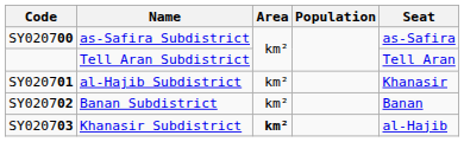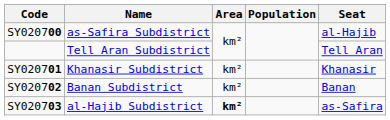 <table class="wikitable sortable">
 <tr>
 <th>Code</th>
 <th>Name</th>
 <th>Area</th>
 <th>Population</th>
 <th>Seat</th>
 </tr>
 <tr>
 <td>SY0207<strong>00</strong></td>
 <td><a href='#'>as-Safira Subdistrict</a></td>
 <td align=right rowspan=2> km²</td>
 <td align=right rowspan=2></td>
-<td><a href='#'>as-Safira</a></td>
+<td><a href='#'>al-Hajib</a></td>
 </tr>
 <tr>
 <td></td>
 <td><a href='#'>Tell Aran Subdistrict</a></td>
 <td><a href='#'>Tell Aran</a></td>
 </tr>
 <tr>
 <td>SY0207<strong>01</strong></td>
-<td><a href='#'>al-Hajib Subdistrict</a></td>
+<td><a href='#'>Khanasir Subdistrict</a></td>
 <td align=right> km²</td>
 <td align=right></td>
 <td><a href='#'>Khanasir</a></td>
 </tr>
 <tr>
 <td>SY0207<strong>02</strong></td>
 <td><a href='#'>Banan Subdistrict</a></td>
 <td align=right> km²</td>
 <td align=right></td>
 <td><a href='#'>Banan</a></td>
 </tr>
 <tr>
 <td>SY0207<strong>03</strong></td>
-<td><a href='#'>Khanasir Subdistrict</a></td>
+<td><a href='#'>al-Hajib Subdistrict</a></td>
 <td align=right><strong> km²</strong></td>
 <td align=right></td>
-<td><a href='#'>al-Hajib</a></td>
+<td><a href='#'>as-Safira</a></td>
 </tr>
 </table>
